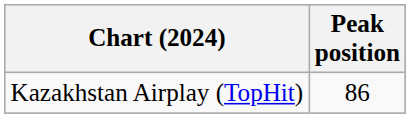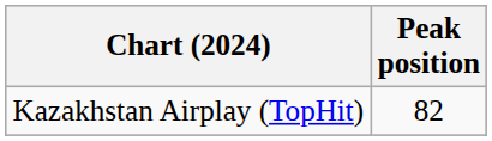 <table class="wikitable">
 <tr>
 <th>Chart (2024)</th>
 <th>Peak<br>position</th>
 </tr>
 <tr>
 <td>Kazakhstan Airplay (<a href='#'>TopHit</a>)</td>
-<td align="center">86</td>
+<td align="center">82</td>
 </tr>
 </table>
